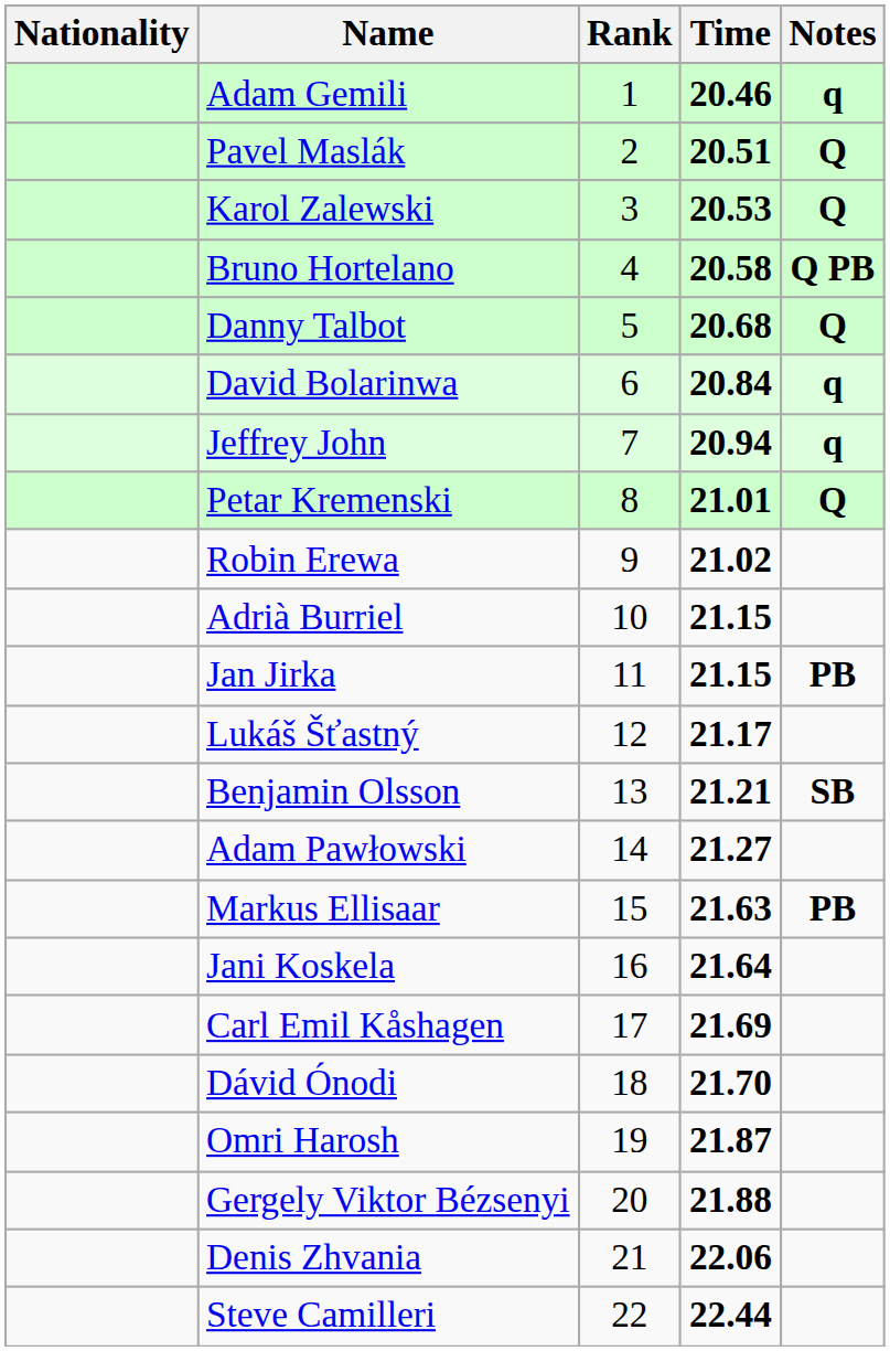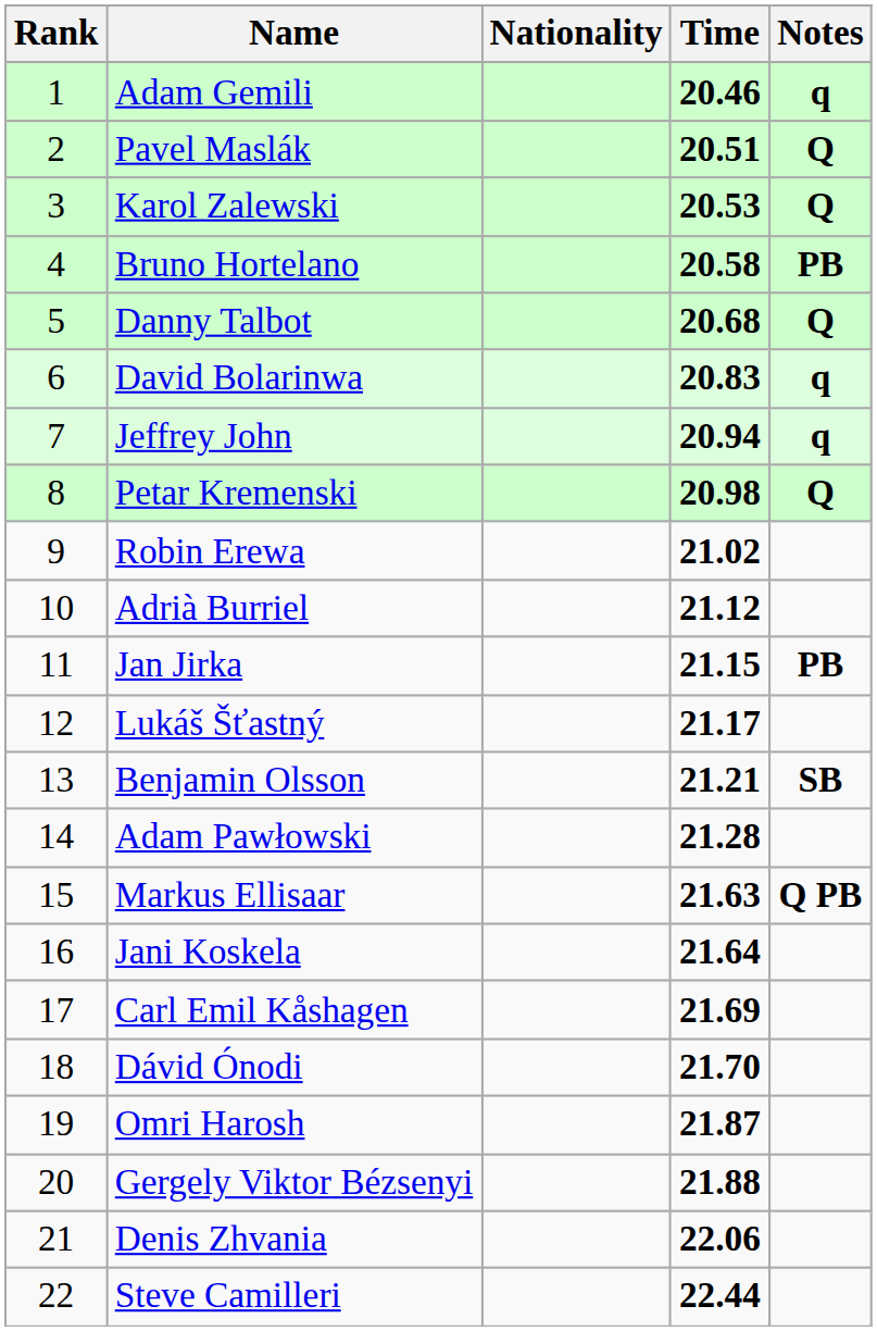 <table class="wikitable sortable" style="text-align:center">
 <tr>
+<th>Rank</th>
+<th>Name</th>
 <th>Nationality</th>
-<th>Name</th>
-<th>Rank</th>
 <th>Time</th>
 <th>Notes</th>
 </tr>
 <tr bgcolor=ccffcc>
+<td>1</td>
+<td align=left><a href='#'>Adam Gemili</a></td>
 <td align=left></td>
-<td align=left><a href='#'>Adam Gemili</a></td>
-<td>1</td>
 <td><strong>20.46</strong></td>
 <td><strong>q</strong></td>
 </tr>
 <tr bgcolor=ccffcc>
+<td>2</td>
+<td align=left><a href='#'>Pavel Maslák</a></td>
 <td align=left></td>
-<td align=left><a href='#'>Pavel Maslák</a></td>
-<td>2</td>
 <td><strong>20.51</strong></td>
 <td><strong>Q</strong></td>
 </tr>
 <tr bgcolor=ccffcc>
+<td>3</td>
+<td align=left><a href='#'>Karol Zalewski</a></td>
 <td align=left></td>
-<td align=left><a href='#'>Karol Zalewski</a></td>
-<td>3</td>
 <td><strong>20.53</strong></td>
 <td><strong>Q</strong></td>
 </tr>
 <tr bgcolor=ccffcc>
+<td>4</td>
+<td align=left><a href='#'>Bruno Hortelano</a></td>
 <td align=left></td>
-<td align=left><a href='#'>Bruno Hortelano</a></td>
-<td>4</td>
 <td><strong>20.58</strong></td>
-<td><strong>Q PB</strong></td>
+<td><strong>PB</strong></td>
 </tr>
 <tr bgcolor=ccffcc>
+<td>5</td>
+<td align=left><a href='#'>Danny Talbot</a></td>
 <td align=left></td>
-<td align=left><a href='#'>Danny Talbot</a></td>
-<td>5</td>
 <td><strong>20.68</strong></td>
 <td><strong>Q</strong></td>
 </tr>
 <tr bgcolor=ddffdd>
+<td>6</td>
+<td align=left><a href='#'>David Bolarinwa</a></td>
 <td align=left></td>
-<td align=left><a href='#'>David Bolarinwa</a></td>
-<td>6</td>
-<td><strong>20.84</strong></td>
+<td><strong>20.83</strong></td>
 <td><strong>q</strong></td>
 </tr>
 <tr bgcolor=ddffdd>
+<td>7</td>
+<td align=left><a href='#'>Jeffrey John</a></td>
 <td align=left></td>
-<td align=left><a href='#'>Jeffrey John</a></td>
-<td>7</td>
 <td><strong>20.94</strong></td>
 <td><strong>q</strong></td>
 </tr>
 <tr bgcolor=ccffcc>
+<td>8</td>
+<td align=left><a href='#'>Petar Kremenski</a></td>
 <td align=left></td>
-<td align=left><a href='#'>Petar Kremenski</a></td>
-<td>8</td>
-<td><strong>21.01</strong></td>
+<td><strong>20.98</strong></td>
 <td><strong>Q</strong></td>
 </tr>
 <tr>
+<td>9</td>
+<td align=left><a href='#'>Robin Erewa</a></td>
 <td align=left></td>
-<td align=left><a href='#'>Robin Erewa</a></td>
-<td>9</td>
 <td><strong>21.02</strong></td>
 <td></td>
 </tr>
 <tr>
+<td>10</td>
+<td align=left><a href='#'>Adrià Burriel</a></td>
 <td align=left></td>
-<td align=left><a href='#'>Adrià Burriel</a></td>
-<td>10</td>
-<td><strong>21.15</strong></td>
+<td><strong>21.12</strong></td>
 <td></td>
 </tr>
 <tr>
+<td>11</td>
+<td align=left><a href='#'>Jan Jirka</a></td>
 <td align=left></td>
-<td align=left><a href='#'>Jan Jirka</a></td>
-<td>11</td>
 <td><strong>21.15</strong></td>
 <td><strong>PB</strong></td>
 </tr>
 <tr>
+<td>12</td>
+<td align=left><a href='#'>Lukáš Šťastný</a></td>
 <td align=left></td>
-<td align=left><a href='#'>Lukáš Šťastný</a></td>
-<td>12</td>
 <td><strong>21.17</strong></td>
 <td></td>
 </tr>
 <tr>
+<td>13</td>
+<td align=left><a href='#'>Benjamin Olsson</a></td>
 <td align=left></td>
-<td align=left><a href='#'>Benjamin Olsson</a></td>
-<td>13</td>
 <td><strong>21.21</strong></td>
 <td><strong>SB</strong></td>
 </tr>
 <tr>
+<td>14</td>
+<td align=left><a href='#'>Adam Pawłowski</a></td>
 <td align=left></td>
-<td align=left><a href='#'>Adam Pawłowski</a></td>
-<td>14</td>
-<td><strong>21.27</strong></td>
+<td><strong>21.28</strong></td>
 <td></td>
 </tr>
 <tr>
+<td>15</td>
+<td align=left><a href='#'>Markus Ellisaar</a></td>
 <td align=left></td>
-<td align=left><a href='#'>Markus Ellisaar</a></td>
-<td>15</td>
 <td><strong>21.63</strong></td>
-<td><strong>PB</strong></td>
+<td><strong>Q PB</strong></td>
 </tr>
 <tr>
+<td>16</td>
+<td align=left><a href='#'>Jani Koskela</a></td>
 <td align=left></td>
-<td align=left><a href='#'>Jani Koskela</a></td>
-<td>16</td>
 <td><strong>21.64</strong></td>
 <td></td>
 </tr>
 <tr>
+<td>17</td>
+<td align=left><a href='#'>Carl Emil Kåshagen</a></td>
 <td align=left></td>
-<td align=left><a href='#'>Carl Emil Kåshagen</a></td>
-<td>17</td>
 <td><strong>21.69</strong></td>
 <td></td>
 </tr>
 <tr>
+<td>18</td>
+<td align=left><a href='#'>Dávid Ónodi</a></td>
 <td align=left></td>
-<td align=left><a href='#'>Dávid Ónodi</a></td>
-<td>18</td>
 <td><strong>21.70</strong></td>
 <td></td>
 </tr>
 <tr>
+<td>19</td>
+<td align=left><a href='#'>Omri Harosh</a></td>
 <td align=left></td>
-<td align=left><a href='#'>Omri Harosh</a></td>
-<td>19</td>
 <td><strong>21.87</strong></td>
 <td></td>
 </tr>
 <tr>
+<td>20</td>
+<td align=left><a href='#'>Gergely Viktor Bézsenyi</a></td>
 <td align=left></td>
-<td align=left><a href='#'>Gergely Viktor Bézsenyi</a></td>
-<td>20</td>
 <td><strong>21.88</strong></td>
 <td></td>
 </tr>
 <tr>
+<td>21</td>
+<td align=left><a href='#'>Denis Zhvania</a></td>
 <td align=left></td>
-<td align=left><a href='#'>Denis Zhvania</a></td>
-<td>21</td>
 <td><strong>22.06</strong></td>
 <td></td>
 </tr>
 <tr>
+<td>22</td>
+<td align=left><a href='#'>Steve Camilleri</a></td>
 <td align=left></td>
-<td align=left><a href='#'>Steve Camilleri</a></td>
-<td>22</td>
 <td><strong>22.44</strong></td>
 <td></td>
 </tr>
 </table>
